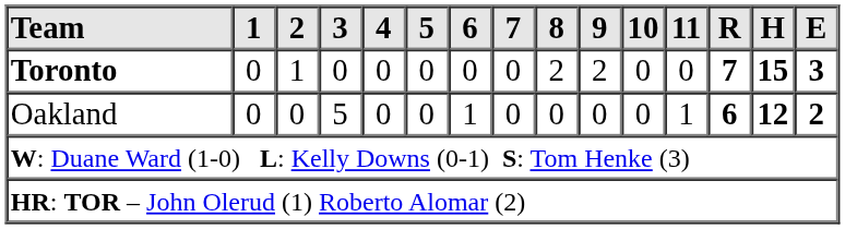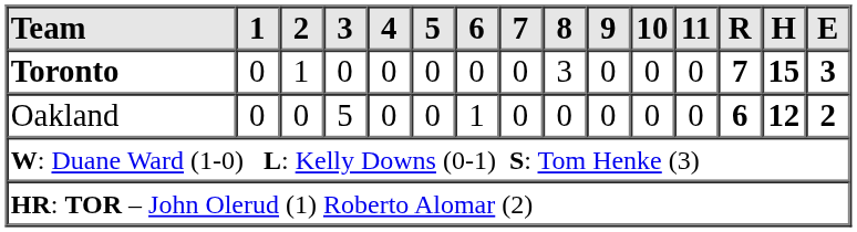 <table border=1 cellspacing=0 width=425 style="margin-left:3em;">
 <tr style="text-align:center; background-color:#e6e6e6;">
 <th align=left width=26%>Team</th>
 <th width=5%>1</th>
 <th width=5%>2</th>
 <th width=5%>3</th>
 <th width=5%>4</th>
 <th width=5%>5</th>
 <th width=5%>6</th>
 <th width=5%>7</th>
 <th width=5%>8</th>
 <th width=5%>9</th>
 <th width=5%>10</th>
 <th width=5%>11</th>
 <th width=5%>R</th>
 <th width=5%>H</th>
 <th width=5%>E</th>
 </tr>
 <tr style="text-align:center;">
 <td align=left><strong>Toronto</strong></td>
 <td>0</td>
 <td>1</td>
 <td>0</td>
 <td>0</td>
 <td>0</td>
 <td>0</td>
 <td>0</td>
-<td>2</td>
-<td>2</td>
+<td>3</td>
+<td>0</td>
 <td>0</td>
 <td>0</td>
 <td><strong>7</strong></td>
 <td><strong>15</strong></td>
 <td><strong>3</strong></td>
 </tr>
 <tr style="text-align:center;">
 <td align=left>Oakland</td>
 <td>0</td>
 <td>0</td>
 <td>5</td>
 <td>0</td>
 <td>0</td>
 <td>1</td>
 <td>0</td>
 <td>0</td>
 <td>0</td>
 <td>0</td>
-<td>1</td>
+<td>0</td>
 <td><strong>6</strong></td>
 <td><strong>12</strong></td>
 <td><strong>2</strong></td>
 </tr>
 <tr style="text-align:left;">
 <td colspan=15><small><strong>W</strong>: <a href='#'>Duane Ward</a> (1-0)   <strong>L</strong>: <a href='#'>Kelly Downs</a> (0-1)  <strong>S</strong>: <a href='#'>Tom Henke</a> (3)</small></td>
 </tr>
 <tr style="text-align:left;">
 <td colspan=15><small><strong>HR</strong>: <strong>TOR</strong> – <a href='#'>John Olerud</a> (1) <a href='#'>Roberto Alomar</a> (2)</small></td>
 </tr>
 </table>
